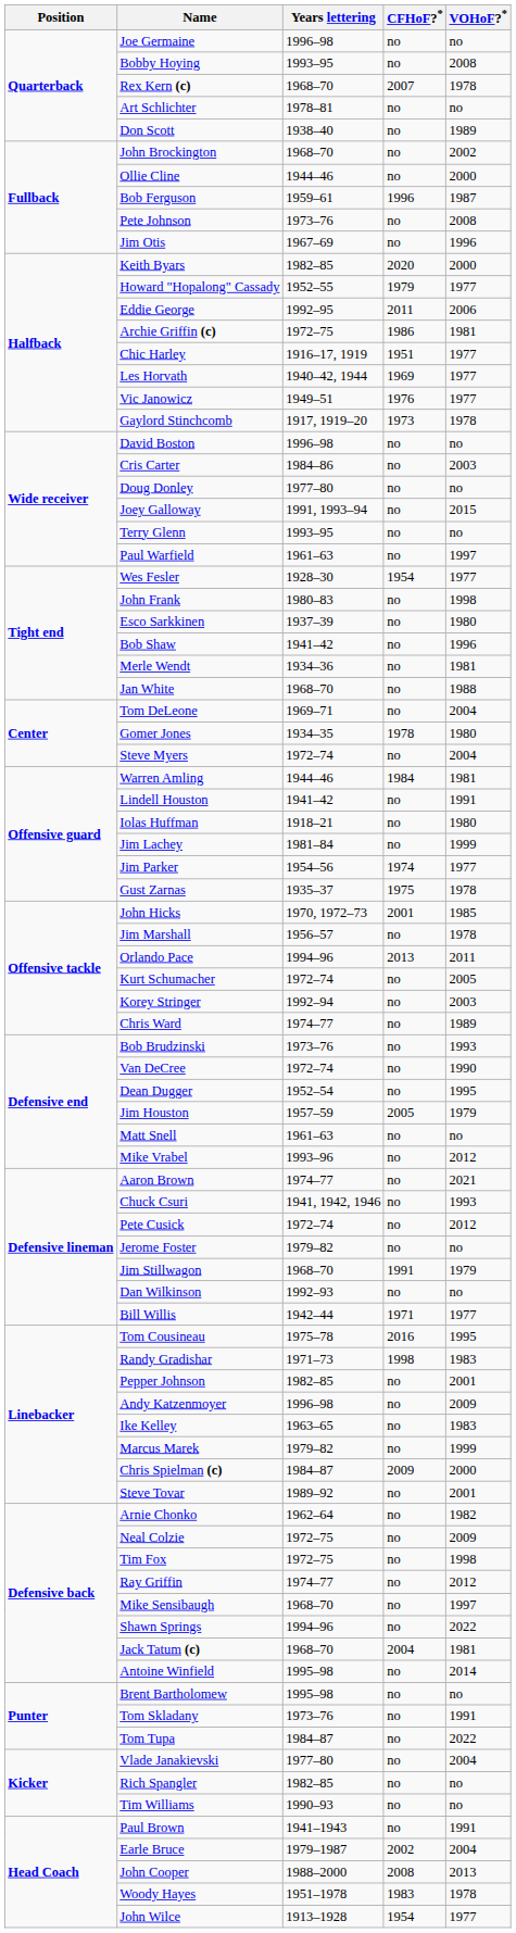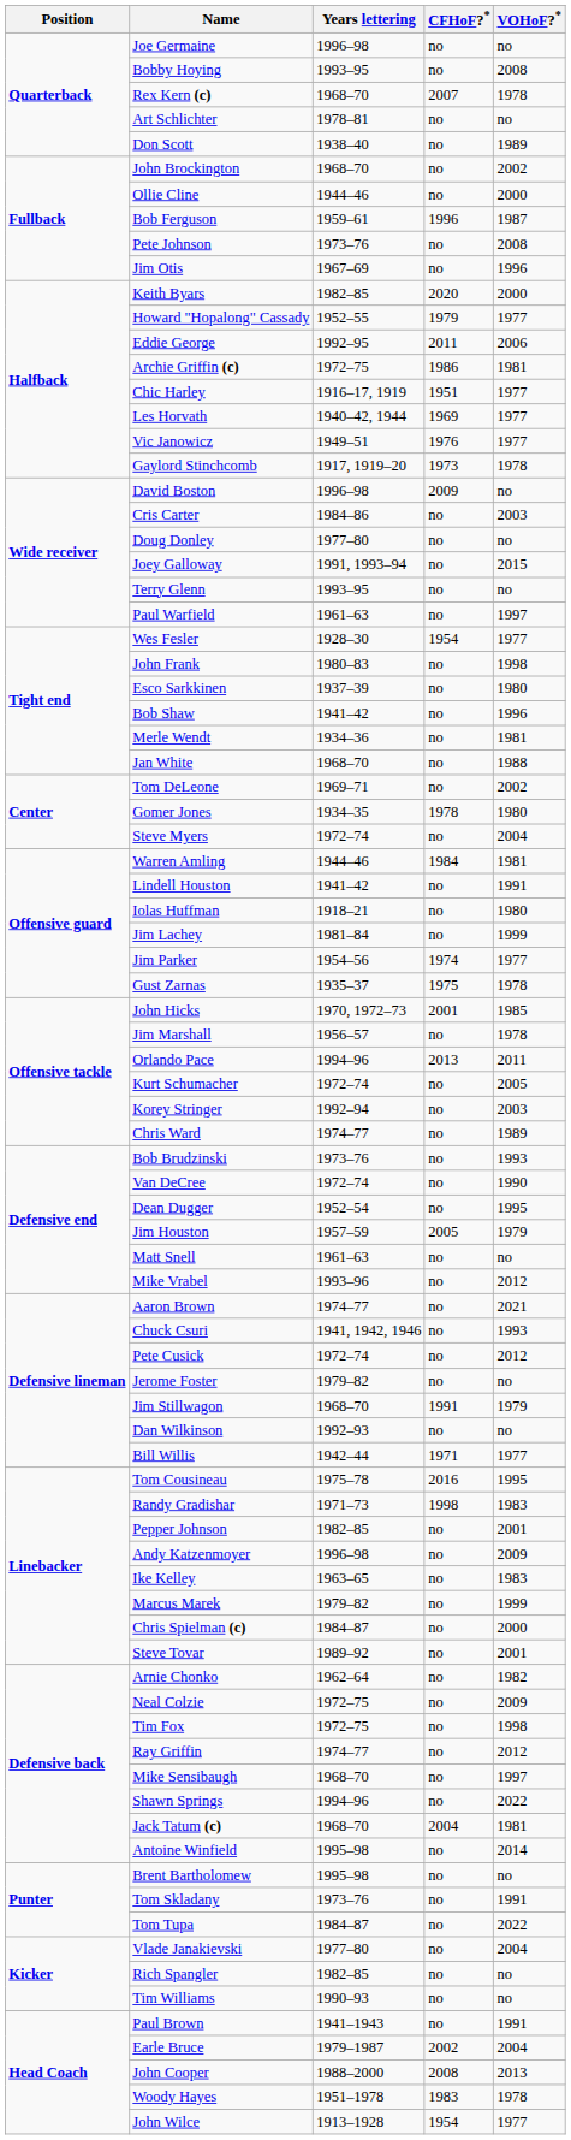 <table class="wikitable" style="font-size: 95%;">
 <tr>
 <th>Position</th>
 <th>Name</th>
 <th>Years <a href='#'>lettering</a></th>
 <th><a href='#'>CFHoF</a>?<sup>*</sup></th>
 <th><a href='#'>VOHoF</a>?<sup>*</sup></th>
 </tr>
 <tr>
 <td rowspan=5><strong><a href='#'>Quarterback</a></strong></td>
 <td><a href='#'>Joe Germaine</a></td>
 <td>1996–98</td>
 <td>no</td>
 <td>no</td>
 </tr>
 <tr>
 <td><a href='#'>Bobby Hoying</a></td>
 <td>1993–95</td>
 <td>no</td>
 <td>2008</td>
 </tr>
 <tr>
 <td><a href='#'>Rex Kern</a> <strong>(c)</strong></td>
 <td>1968–70</td>
 <td>2007</td>
 <td>1978</td>
 </tr>
 <tr>
 <td><a href='#'>Art Schlichter</a></td>
 <td>1978–81</td>
 <td>no</td>
 <td>no</td>
 </tr>
 <tr>
 <td><a href='#'>Don Scott</a></td>
 <td>1938–40</td>
 <td>no</td>
 <td>1989</td>
 </tr>
 <tr>
 <td rowspan=5><strong><a href='#'>Fullback</a></strong></td>
 <td><a href='#'>John Brockington</a></td>
 <td>1968–70</td>
 <td>no</td>
 <td>2002</td>
 </tr>
 <tr>
 <td><a href='#'>Ollie Cline</a></td>
 <td>1944–46</td>
 <td>no</td>
 <td>2000</td>
 </tr>
 <tr>
 <td><a href='#'>Bob Ferguson</a></td>
 <td>1959–61</td>
 <td>1996</td>
 <td>1987</td>
 </tr>
 <tr>
 <td><a href='#'>Pete Johnson</a></td>
 <td>1973–76</td>
 <td>no</td>
 <td>2008</td>
 </tr>
 <tr>
 <td><a href='#'>Jim Otis</a></td>
 <td>1967–69</td>
 <td>no</td>
 <td>1996</td>
 </tr>
 <tr>
 <td rowspan=8><strong><a href='#'>Halfback</a></strong></td>
 <td><a href='#'>Keith Byars</a></td>
 <td>1982–85</td>
 <td>2020</td>
 <td>2000</td>
 </tr>
 <tr>
 <td><a href='#'>Howard "Hopalong" Cassady</a></td>
 <td>1952–55</td>
 <td>1979</td>
 <td>1977</td>
 </tr>
 <tr>
 <td><a href='#'>Eddie George</a></td>
 <td>1992–95</td>
 <td>2011</td>
 <td>2006</td>
 </tr>
 <tr>
 <td><a href='#'>Archie Griffin</a> <strong>(c)</strong></td>
 <td>1972–75</td>
 <td>1986</td>
 <td>1981</td>
 </tr>
 <tr>
 <td><a href='#'>Chic Harley</a></td>
 <td>1916–17, 1919</td>
 <td>1951</td>
 <td>1977</td>
 </tr>
 <tr>
 <td><a href='#'>Les Horvath</a></td>
 <td>1940–42, 1944</td>
 <td>1969</td>
 <td>1977</td>
 </tr>
 <tr>
 <td><a href='#'>Vic Janowicz</a></td>
 <td>1949–51</td>
 <td>1976</td>
 <td>1977</td>
 </tr>
 <tr>
 <td><a href='#'>Gaylord Stinchcomb</a></td>
 <td>1917, 1919–20</td>
 <td>1973</td>
 <td>1978</td>
 </tr>
 <tr>
 <td rowspan=6><strong><a href='#'>Wide receiver</a></strong></td>
 <td><a href='#'>David Boston</a></td>
 <td>1996–98</td>
-<td>no</td>
+<td>2009</td>
 <td>no</td>
 </tr>
 <tr>
 <td><a href='#'>Cris Carter</a></td>
 <td>1984–86</td>
 <td>no</td>
 <td>2003</td>
 </tr>
 <tr>
 <td><a href='#'>Doug Donley</a></td>
 <td>1977–80</td>
 <td>no</td>
 <td>no</td>
 </tr>
 <tr>
 <td><a href='#'>Joey Galloway</a></td>
 <td>1991, 1993–94</td>
 <td>no</td>
 <td>2015</td>
 </tr>
 <tr>
 <td><a href='#'>Terry Glenn</a></td>
 <td>1993–95</td>
 <td>no</td>
 <td>no</td>
 </tr>
 <tr>
 <td><a href='#'>Paul Warfield</a></td>
 <td>1961–63</td>
 <td>no</td>
 <td>1997</td>
 </tr>
 <tr>
 <td rowspan=6><strong><a href='#'>Tight end</a></strong></td>
 <td><a href='#'>Wes Fesler</a></td>
 <td>1928–30</td>
 <td>1954</td>
 <td>1977</td>
 </tr>
 <tr>
 <td><a href='#'>John Frank</a></td>
 <td>1980–83</td>
 <td>no</td>
 <td>1998</td>
 </tr>
 <tr>
 <td><a href='#'>Esco Sarkkinen</a></td>
 <td>1937–39</td>
 <td>no</td>
 <td>1980</td>
 </tr>
 <tr>
 <td><a href='#'>Bob Shaw</a></td>
 <td>1941–42</td>
 <td>no</td>
 <td>1996</td>
 </tr>
 <tr>
 <td><a href='#'>Merle Wendt</a></td>
 <td>1934–36</td>
 <td>no</td>
 <td>1981</td>
 </tr>
 <tr>
 <td><a href='#'>Jan White</a></td>
 <td>1968–70</td>
 <td>no</td>
 <td>1988</td>
 </tr>
 <tr>
 <td rowspan=3><strong><a href='#'>Center</a></strong></td>
 <td><a href='#'>Tom DeLeone</a></td>
 <td>1969–71</td>
 <td>no</td>
-<td>2004</td>
+<td>2002</td>
 </tr>
 <tr>
 <td><a href='#'>Gomer Jones</a></td>
 <td>1934–35</td>
 <td>1978</td>
 <td>1980</td>
 </tr>
 <tr>
 <td><a href='#'>Steve Myers</a></td>
 <td>1972–74</td>
 <td>no</td>
 <td>2004</td>
 </tr>
 <tr>
 <td rowspan=6><strong><a href='#'>Offensive guard</a></strong></td>
 <td><a href='#'>Warren Amling</a></td>
 <td>1944–46</td>
 <td>1984</td>
 <td>1981</td>
 </tr>
 <tr>
 <td><a href='#'>Lindell Houston</a></td>
 <td>1941–42</td>
 <td>no</td>
 <td>1991</td>
 </tr>
 <tr>
 <td><a href='#'>Iolas Huffman</a></td>
 <td>1918–21</td>
 <td>no</td>
 <td>1980</td>
 </tr>
 <tr>
 <td><a href='#'>Jim Lachey</a></td>
 <td>1981–84</td>
 <td>no</td>
 <td>1999</td>
 </tr>
 <tr>
 <td><a href='#'>Jim Parker</a></td>
 <td>1954–56</td>
 <td>1974</td>
 <td>1977</td>
 </tr>
 <tr>
 <td><a href='#'>Gust Zarnas</a></td>
 <td>1935–37</td>
 <td>1975</td>
 <td>1978</td>
 </tr>
 <tr>
 <td rowspan=6><strong><a href='#'>Offensive tackle</a></strong></td>
 <td><a href='#'>John Hicks</a></td>
 <td>1970, 1972–73</td>
 <td>2001</td>
 <td>1985</td>
 </tr>
 <tr>
 <td><a href='#'>Jim Marshall</a></td>
 <td>1956–57</td>
 <td>no</td>
 <td>1978</td>
 </tr>
 <tr>
 <td><a href='#'>Orlando Pace</a></td>
 <td>1994–96</td>
 <td>2013</td>
 <td>2011</td>
 </tr>
 <tr>
 <td><a href='#'>Kurt Schumacher</a></td>
 <td>1972–74</td>
 <td>no</td>
 <td>2005</td>
 </tr>
 <tr>
 <td><a href='#'>Korey Stringer</a></td>
 <td>1992–94</td>
 <td>no</td>
 <td>2003</td>
 </tr>
 <tr>
 <td><a href='#'>Chris Ward</a></td>
 <td>1974–77</td>
 <td>no</td>
 <td>1989</td>
 </tr>
 <tr>
 <td rowspan=6><strong><a href='#'>Defensive end</a></strong></td>
 <td><a href='#'>Bob Brudzinski</a></td>
 <td>1973–76</td>
 <td>no</td>
 <td>1993</td>
 </tr>
 <tr>
 <td><a href='#'>Van DeCree</a></td>
 <td>1972–74</td>
 <td>no</td>
 <td>1990</td>
 </tr>
 <tr>
 <td><a href='#'>Dean Dugger</a></td>
 <td>1952–54</td>
 <td>no</td>
 <td>1995</td>
 </tr>
 <tr>
 <td><a href='#'>Jim Houston</a></td>
 <td>1957–59</td>
 <td>2005</td>
 <td>1979</td>
 </tr>
 <tr>
 <td><a href='#'>Matt Snell</a></td>
 <td>1961–63</td>
 <td>no</td>
 <td>no</td>
 </tr>
 <tr>
 <td><a href='#'>Mike Vrabel</a></td>
 <td>1993–96</td>
 <td>no</td>
 <td>2012</td>
 </tr>
 <tr>
 <td rowspan=7><strong><a href='#'>Defensive lineman</a></strong></td>
 <td><a href='#'>Aaron Brown</a></td>
 <td>1974–77</td>
 <td>no</td>
 <td>2021</td>
 </tr>
 <tr>
 <td><a href='#'>Chuck Csuri</a></td>
 <td>1941, 1942, 1946</td>
 <td>no</td>
 <td>1993</td>
 </tr>
 <tr>
 <td><a href='#'>Pete Cusick</a></td>
 <td>1972–74</td>
 <td>no</td>
 <td>2012</td>
 </tr>
 <tr>
 <td><a href='#'>Jerome Foster</a></td>
 <td>1979–82</td>
 <td>no</td>
 <td>no</td>
 </tr>
 <tr>
 <td><a href='#'>Jim Stillwagon</a></td>
 <td>1968–70</td>
 <td>1991</td>
 <td>1979</td>
 </tr>
 <tr>
 <td><a href='#'>Dan Wilkinson</a></td>
 <td>1992–93</td>
 <td>no</td>
 <td>no</td>
 </tr>
 <tr>
 <td><a href='#'>Bill Willis</a></td>
 <td>1942–44</td>
 <td>1971</td>
 <td>1977</td>
 </tr>
 <tr>
 <td rowspan=8><strong><a href='#'>Linebacker</a></strong></td>
 <td><a href='#'>Tom Cousineau</a></td>
 <td>1975–78</td>
 <td>2016</td>
 <td>1995</td>
 </tr>
 <tr>
 <td><a href='#'>Randy Gradishar</a></td>
 <td>1971–73</td>
 <td>1998</td>
 <td>1983</td>
 </tr>
 <tr>
 <td><a href='#'>Pepper Johnson</a></td>
 <td>1982–85</td>
 <td>no</td>
 <td>2001</td>
 </tr>
 <tr>
 <td><a href='#'>Andy Katzenmoyer</a></td>
 <td>1996–98</td>
 <td>no</td>
 <td>2009</td>
 </tr>
 <tr>
 <td><a href='#'>Ike Kelley</a></td>
 <td>1963–65</td>
 <td>no</td>
 <td>1983</td>
 </tr>
 <tr>
 <td><a href='#'>Marcus Marek</a></td>
 <td>1979–82</td>
 <td>no</td>
 <td>1999</td>
 </tr>
 <tr>
 <td><a href='#'>Chris Spielman</a> <strong>(c)</strong></td>
 <td>1984–87</td>
-<td>2009</td>
+<td>no</td>
 <td>2000</td>
 </tr>
 <tr>
 <td><a href='#'>Steve Tovar</a></td>
 <td>1989–92</td>
 <td>no</td>
 <td>2001</td>
 </tr>
 <tr>
 <td rowspan=8><strong><a href='#'>Defensive back</a></strong></td>
 <td><a href='#'>Arnie Chonko</a></td>
 <td>1962–64</td>
 <td>no</td>
 <td>1982</td>
 </tr>
 <tr>
 <td><a href='#'>Neal Colzie</a></td>
 <td>1972–75</td>
 <td>no</td>
 <td>2009</td>
 </tr>
 <tr>
 <td><a href='#'>Tim Fox</a></td>
 <td>1972–75</td>
 <td>no</td>
 <td>1998</td>
 </tr>
 <tr>
 <td><a href='#'>Ray Griffin</a></td>
 <td>1974–77</td>
 <td>no</td>
 <td>2012</td>
 </tr>
 <tr>
 <td><a href='#'>Mike Sensibaugh</a></td>
 <td>1968–70</td>
 <td>no</td>
 <td>1997</td>
 </tr>
 <tr>
 <td><a href='#'>Shawn Springs</a></td>
 <td>1994–96</td>
 <td>no</td>
 <td>2022</td>
 </tr>
 <tr>
 <td><a href='#'>Jack Tatum</a> <strong>(c)</strong></td>
 <td>1968–70</td>
 <td>2004</td>
 <td>1981</td>
 </tr>
 <tr>
 <td><a href='#'>Antoine Winfield</a></td>
 <td>1995–98</td>
 <td>no</td>
 <td>2014</td>
 </tr>
 <tr>
 <td rowspan=3><strong><a href='#'>Punter</a></strong></td>
 <td><a href='#'>Brent Bartholomew</a></td>
 <td>1995–98</td>
 <td>no</td>
 <td>no</td>
 </tr>
 <tr>
 <td><a href='#'>Tom Skladany</a></td>
 <td>1973–76</td>
 <td>no</td>
 <td>1991</td>
 </tr>
 <tr>
 <td><a href='#'>Tom Tupa</a></td>
 <td>1984–87</td>
 <td>no</td>
 <td>2022</td>
 </tr>
 <tr>
 <td rowspan=3><strong><a href='#'>Kicker</a></strong></td>
 <td><a href='#'>Vlade Janakievski</a></td>
 <td>1977–80</td>
 <td>no</td>
 <td>2004</td>
 </tr>
 <tr>
 <td><a href='#'>Rich Spangler</a></td>
 <td>1982–85</td>
 <td>no</td>
 <td>no</td>
 </tr>
 <tr>
 <td><a href='#'>Tim Williams</a></td>
 <td>1990–93</td>
 <td>no</td>
 <td>no</td>
 </tr>
 <tr>
 <td rowspan=5><strong><a href='#'>Head Coach</a></strong></td>
 <td><a href='#'>Paul Brown</a></td>
 <td>1941–1943</td>
 <td>no</td>
 <td>1991</td>
 </tr>
 <tr>
 <td><a href='#'>Earle Bruce</a></td>
 <td>1979–1987</td>
 <td>2002</td>
 <td>2004</td>
 </tr>
 <tr>
 <td><a href='#'>John Cooper</a></td>
 <td>1988–2000</td>
 <td>2008</td>
 <td>2013</td>
 </tr>
 <tr>
 <td><a href='#'>Woody Hayes</a></td>
 <td>1951–1978</td>
 <td>1983</td>
 <td>1978</td>
 </tr>
 <tr>
 <td><a href='#'>John Wilce</a></td>
 <td>1913–1928</td>
 <td>1954</td>
 <td>1977</td>
 </tr>
 </table>
